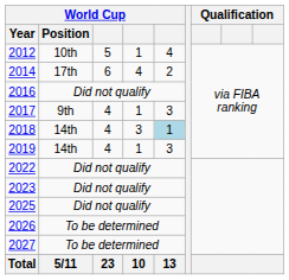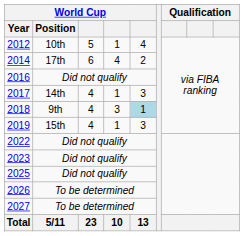 <table class="wikitable" style="text-align: center;font-size:90%;">
 <tr>
 <th colspan=5><a href='#'>World Cup</a></th>
 <th rowspan=50></th>
 <th colspan=3>Qualification</th>
 </tr>
 <tr>
 <th>Year</th>
 <th>Position</th>
 <th width=30></th>
 <th width=30></th>
 <th width=30></th>
 <th width=30></th>
 <th width=30></th>
 <th width=30></th>
 </tr>
 <tr>
 <td> <a href='#'>2012</a></td>
 <td>10th</td>
 <td>5</td>
 <td>1</td>
 <td>4</td>
 <td colspan=3 rowspan=6><em>via FIBA ranking</em></td>
 </tr>
 <tr>
 <td> <a href='#'>2014</a></td>
 <td>17th</td>
 <td>6</td>
 <td>4</td>
 <td>2</td>
 </tr>
 <tr>
 <td> <a href='#'>2016</a></td>
 <td colspan=4><em>Did not qualify</em></td>
 </tr>
 <tr>
 <td> <a href='#'>2017</a></td>
-<td>9th</td>
+<td>14th</td>
 <td>4</td>
 <td>1</td>
 <td>3</td>
 </tr>
 <tr>
 <td> <a href='#'>2018</a></td>
-<td>14th</td>
+<td>9th</td>
 <td>4</td>
 <td>3</td>
 <td style="background: lightblue;">1</td>
 </tr>
 <tr>
 <td> <a href='#'>2019</a></td>
-<td>14th</td>
+<td>15th</td>
 <td>4</td>
 <td>1</td>
 <td>3</td>
 </tr>
 <tr>
 <td> <a href='#'>2022</a></td>
 <td colspan=4><em>Did not qualify</em></td>
 </tr>
 <tr>
 <td> <a href='#'>2023</a></td>
 <td colspan=4><em>Did not qualify</em></td>
 </tr>
 <tr>
 <td> <a href='#'>2025</a></td>
 <td colspan=4><em>Did not qualify</em></td>
 </tr>
 <tr>
 <td> <a href='#'>2026</a></td>
 <td colspan=4><em>To be determined</em></td>
 </tr>
 <tr>
 <td> <a href='#'>2027</a></td>
 <td colspan=4><em>To be determined</em></td>
 </tr>
 <tr>
 <th>Total</th>
 <th>5/11</th>
 <th>23</th>
 <th>10</th>
 <th>13</th>
 <th colspan=3></th>
 </tr>
 </table>
